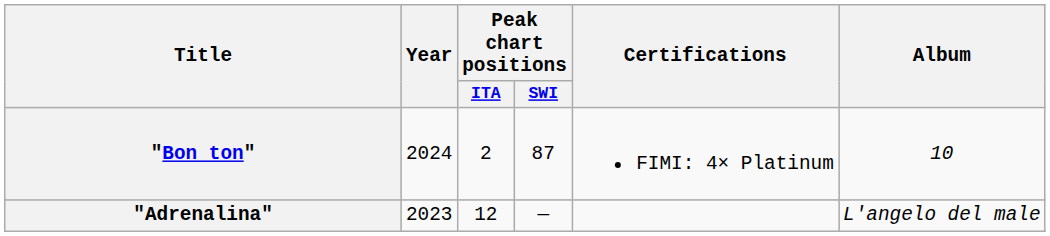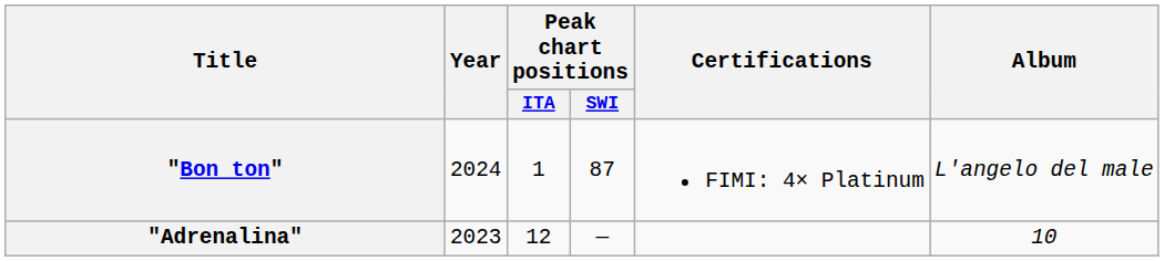 <table class="wikitable plainrowheaders" style="text-align:center;">
 <tr>
 <th scope="col" rowspan="2" style="width:20em;">Title</th>
 <th scope="col" rowspan="2" style="width:1em;">Year</th>
 <th scope="col" colspan="2">Peak chart positions</th>
 <th scope="col" rowspan="2">Certifications</th>
 <th scope="col" rowspan="2">Album</th>
 </tr>
 <tr>
 <th scope="col" style="width:3em;font-size:85%;"><a href='#'>ITA</a><br></th>
 <th scope="col" style="width:3em;font-size:85%;"><a href='#'>SWI</a><br></th>
 </tr>
 <tr>
 <th scope="row">"<a href='#'>Bon ton</a>"<br></th>
 <td>2024</td>
-<td>2</td>
+<td>1</td>
 <td>87</td>
 <td><br><ul><li>FIMI: 4× Platinum</li></ul></td>
-<td><em>10</em></td>
+<td><em>L'angelo del male</em></td>
 </tr>
 <tr>
 <th scope="row">"Adrenalina"<br></th>
 <td>2023</td>
 <td>12</td>
 <td>—</td>
 <td></td>
-<td><em>L'angelo del male</em></td>
+<td><em>10</em></td>
 </tr>
 </table>
